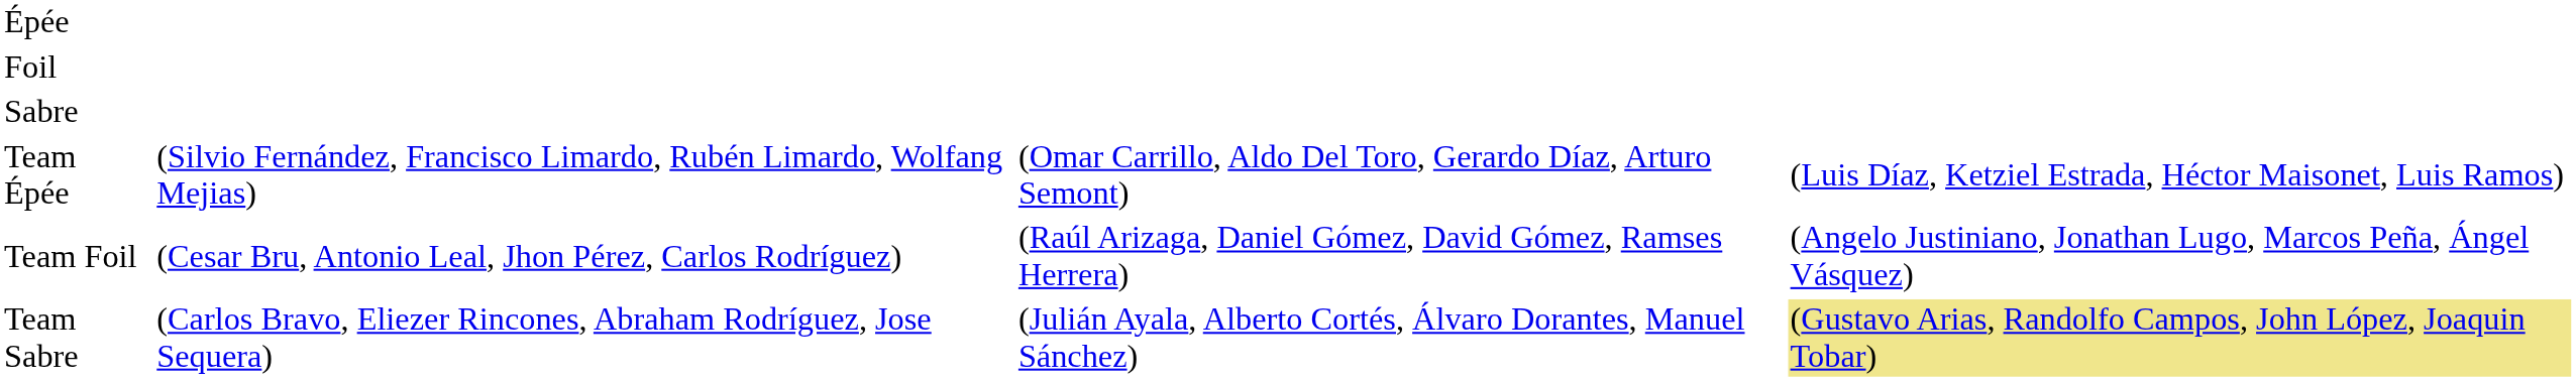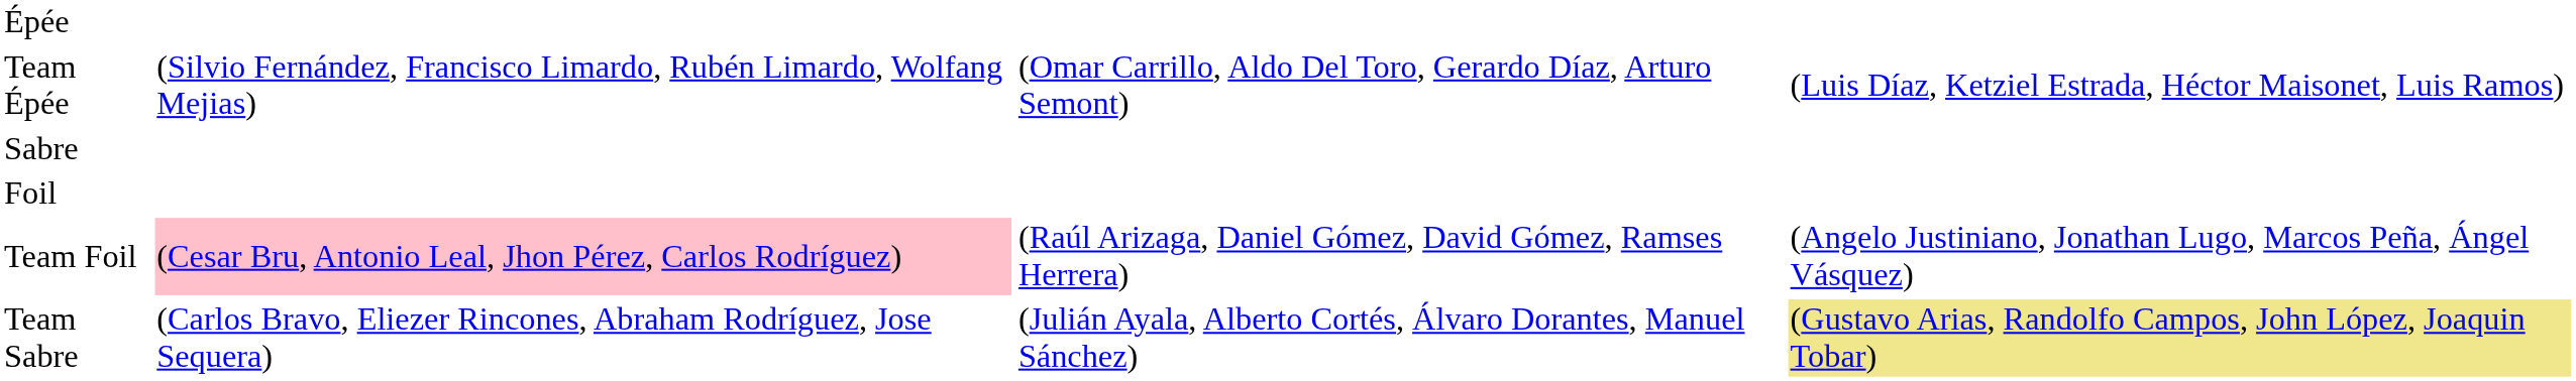 <table>
 <tr>
 <td>Épée</td>
+<td></td>
+<td></td>
+<td><br></td>
+</tr>
+<tr>
+<td>Team Épée</td>
+<td> (<a href='#'>Silvio Fernández</a>, <a href='#'>Francisco Limardo</a>, <a href='#'>Rubén Limardo</a>, <a href='#'>Wolfang Mejias</a>)</td>
+<td> (<a href='#'>Omar Carrillo</a>, <a href='#'>Aldo Del Toro</a>, <a href='#'>Gerardo Díaz</a>, <a href='#'>Arturo Semont</a>)</td>
+<td> (<a href='#'>Luis Díaz</a>, <a href='#'>Ketziel Estrada</a>, <a href='#'>Héctor Maisonet</a>, <a href='#'>Luis Ramos</a>)</td>
+</tr>
+<tr>
+<td>Sabre</td>
 <td></td>
 <td></td>
 <td><br></td>
 </tr>
 <tr>
 <td>Foil</td>
 <td></td>
 <td></td>
 <td><br></td>
 </tr>
 <tr>
-<td>Sabre</td>
-<td></td>
-<td></td>
-<td><br></td>
-</tr>
-<tr>
-<td>Team Épée</td>
-<td> (<a href='#'>Silvio Fernández</a>, <a href='#'>Francisco Limardo</a>, <a href='#'>Rubén Limardo</a>, <a href='#'>Wolfang Mejias</a>)</td>
-<td> (<a href='#'>Omar Carrillo</a>, <a href='#'>Aldo Del Toro</a>, <a href='#'>Gerardo Díaz</a>, <a href='#'>Arturo Semont</a>)</td>
-<td> (<a href='#'>Luis Díaz</a>, <a href='#'>Ketziel Estrada</a>, <a href='#'>Héctor Maisonet</a>, <a href='#'>Luis Ramos</a>)</td>
-</tr>
-<tr>
 <td>Team Foil</td>
-<td> (<a href='#'>Cesar Bru</a>, <a href='#'>Antonio Leal</a>, <a href='#'>Jhon Pérez</a>, <a href='#'>Carlos Rodríguez</a>)</td>
+<td style="background: pink;"> (<a href='#'>Cesar Bru</a>, <a href='#'>Antonio Leal</a>, <a href='#'>Jhon Pérez</a>, <a href='#'>Carlos Rodríguez</a>)</td>
 <td> (<a href='#'>Raúl Arizaga</a>, <a href='#'>Daniel Gómez</a>, <a href='#'>David Gómez</a>, <a href='#'>Ramses Herrera</a>)</td>
 <td> (<a href='#'>Angelo Justiniano</a>, <a href='#'>Jonathan Lugo</a>, <a href='#'>Marcos Peña</a>, <a href='#'>Ángel Vásquez</a>)</td>
 </tr>
 <tr>
 <td>Team Sabre</td>
 <td> (<a href='#'>Carlos Bravo</a>, <a href='#'>Eliezer Rincones</a>, <a href='#'>Abraham Rodríguez</a>, <a href='#'>Jose Sequera</a>)</td>
 <td> (<a href='#'>Julián Ayala</a>, <a href='#'>Alberto Cortés</a>, <a href='#'>Álvaro Dorantes</a>, <a href='#'>Manuel Sánchez</a>)</td>
 <td style="background: khaki;"> (<a href='#'>Gustavo Arias</a>, <a href='#'>Randolfo Campos</a>, <a href='#'>John López</a>, <a href='#'>Joaquin Tobar</a>)</td>
 </tr>
 <tr>
 </tr>
 </table>
